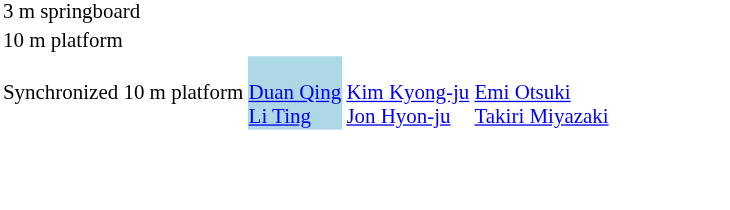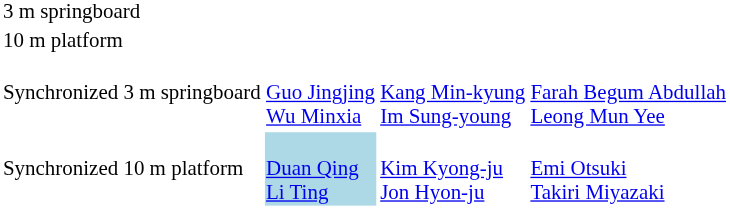 <table>
 <tr>
 <td>3 m springboard<br></td>
 <td></td>
 <td></td>
 <td></td>
 </tr>
 <tr>
 <td>10 m platform<br></td>
 <td></td>
 <td></td>
 <td></td>
 </tr>
 <tr>
+<td>Synchronized 3 m springboard<br></td>
+<td><br><a href='#'>Guo Jingjing</a><br><a href='#'>Wu Minxia</a></td>
+<td><br><a href='#'>Kang Min-kyung</a><br><a href='#'>Im Sung-young</a></td>
+<td><br><a href='#'>Farah Begum Abdullah</a><br><a href='#'>Leong Mun Yee</a></td>
+</tr>
+<tr>
 <td>Synchronized 10 m platform<br></td>
 <td style="background: lightblue;"><br><a href='#'>Duan Qing</a><br><a href='#'>Li Ting</a></td>
 <td><br><a href='#'>Kim Kyong-ju</a><br><a href='#'>Jon Hyon-ju</a></td>
 <td><br><a href='#'>Emi Otsuki</a><br><a href='#'>Takiri Miyazaki</a></td>
 </tr>
 </table>
